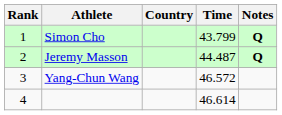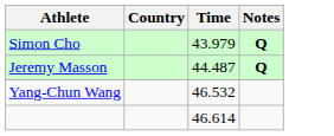 <table class="wikitable sortable" style="text-align:center">
 <tr>
-<th>Rank</th>
 <th>Athlete</th>
 <th>Country</th>
 <th>Time</th>
 <th>Notes</th>
 </tr>
 <tr bgcolor="#ccffcc">
-<td>1</td>
 <td align=left><a href='#'>Simon Cho</a></td>
 <td align=left></td>
-<td>43.799</td>
+<td>43.979</td>
 <td><strong>Q</strong></td>
 </tr>
 <tr bgcolor="#ccffcc">
-<td>2</td>
 <td align=left><a href='#'>Jeremy Masson</a></td>
 <td align=left></td>
 <td>44.487</td>
 <td><strong>Q</strong></td>
 </tr>
 <tr>
-<td>3</td>
 <td align=left><a href='#'>Yang-Chun Wang</a></td>
 <td align=left></td>
-<td>46.572</td>
+<td>46.532</td>
 <td></td>
 </tr>
 <tr>
-<td>4</td>
 <td align=left></td>
 <td align=left></td>
 <td>46.614</td>
 <td></td>
 </tr>
 </table>
